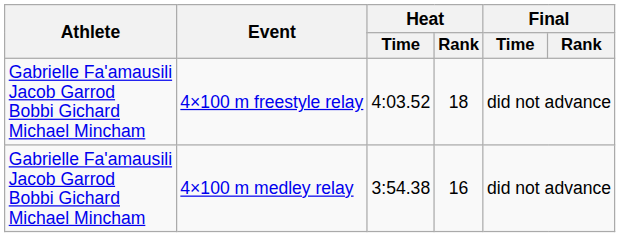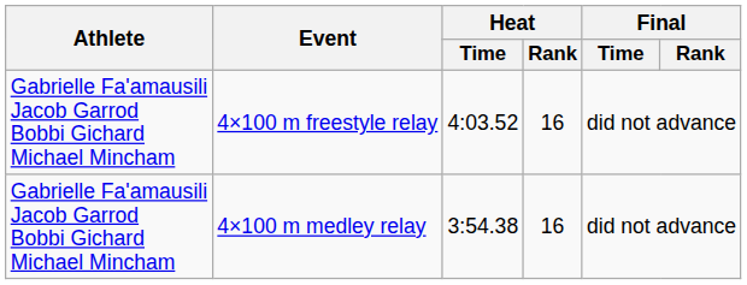 <table class=wikitable style="font-size:90%">
 <tr>
 <th rowspan=2>Athlete</th>
 <th rowspan=2>Event</th>
 <th colspan="2">Heat</th>
 <th colspan="2">Final</th>
 </tr>
 <tr style="font-size:95%">
 <th>Time</th>
 <th>Rank</th>
 <th>Time</th>
 <th>Rank</th>
 </tr>
 <tr align=center>
 <td align=left><a href='#'>Gabrielle Fa'amausili</a><br><a href='#'>Jacob Garrod</a><br><a href='#'>Bobbi Gichard</a><br><a href='#'>Michael Mincham</a></td>
 <td align=left><a href='#'>4×100 m freestyle relay</a></td>
 <td>4:03.52</td>
-<td>18</td>
+<td>16</td>
 <td colspan=2>did not advance</td>
 </tr>
 <tr align=center>
 <td align=left><a href='#'>Gabrielle Fa'amausili</a><br><a href='#'>Jacob Garrod</a><br><a href='#'>Bobbi Gichard</a><br><a href='#'>Michael Mincham</a></td>
 <td align=left><a href='#'>4×100 m medley relay</a></td>
 <td>3:54.38</td>
 <td>16</td>
 <td colspan=2>did not advance</td>
 </tr>
 </table>
